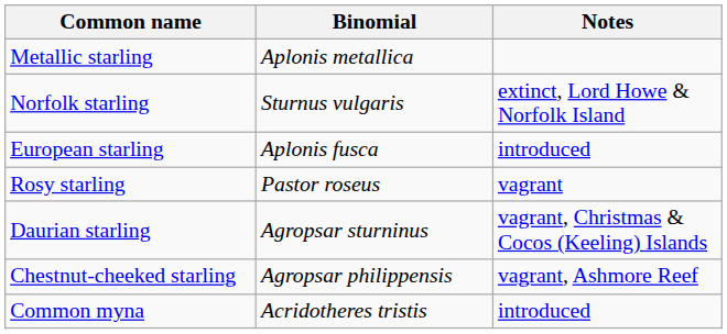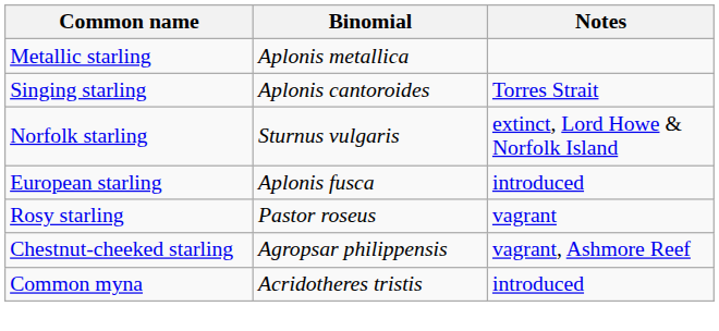 <table style="width:60%;" class="wikitable">
 <tr>
 <th width=35%>Common name</th>
 <th width=33%>Binomial</th>
 <th width=32%>Notes</th>
 </tr>
 <tr>
 <td><a href='#'>Metallic starling</a></td>
 <td><em>Aplonis metallica</em></td>
 <td></td>
+</tr>
+<tr>
+<td><a href='#'>Singing starling</a></td>
+<td><em>Aplonis cantoroides</em></td>
+<td><a href='#'>Torres Strait</a></td>
 </tr>
 <tr>
 <td><a href='#'>Norfolk starling</a></td>
 <td><em>Sturnus vulgaris</em></td>
 <td><a href='#'>extinct</a>, <a href='#'>Lord Howe</a> & <a href='#'>Norfolk Island</a></td>
 </tr>
 <tr>
 <td><a href='#'>European starling</a></td>
 <td><em>Aplonis fusca</em></td>
 <td><a href='#'>introduced</a></td>
 </tr>
 <tr>
 <td><a href='#'>Rosy starling</a></td>
 <td><em>Pastor roseus</em></td>
 <td><a href='#'>vagrant</a></td>
 </tr>
 <tr>
-<td><a href='#'>Daurian starling</a></td>
-<td><em>Agropsar sturninus</em></td>
-<td><a href='#'>vagrant</a>, <a href='#'>Christmas</a> & <a href='#'>Cocos (Keeling) Islands</a></td>
-</tr>
-<tr>
 <td><a href='#'>Chestnut-cheeked starling</a></td>
 <td><em>Agropsar philippensis</em></td>
 <td><a href='#'>vagrant</a>, <a href='#'>Ashmore Reef</a></td>
 </tr>
 <tr>
 <td><a href='#'>Common myna</a></td>
 <td><em>Acridotheres tristis</em></td>
 <td><a href='#'>introduced</a></td>
 </tr>
 </table>
